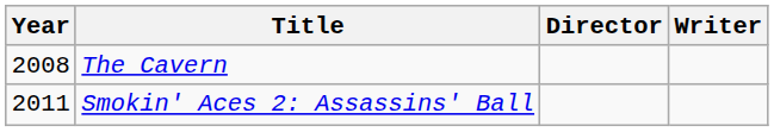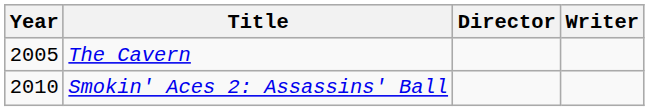 <table class="wikitable">
 <tr>
 <th>Year</th>
 <th>Title</th>
 <th>Director</th>
 <th>Writer</th>
 </tr>
 <tr>
-<td>2008</td>
+<td>2005</td>
 <td><em><a href='#'>The Cavern</a></em></td>
 <td></td>
 <td></td>
 </tr>
 <tr>
-<td>2011</td>
+<td>2010</td>
 <td><em><a href='#'>Smokin' Aces 2: Assassins' Ball</a></em></td>
 <td></td>
 <td></td>
 </tr>
 </table>
